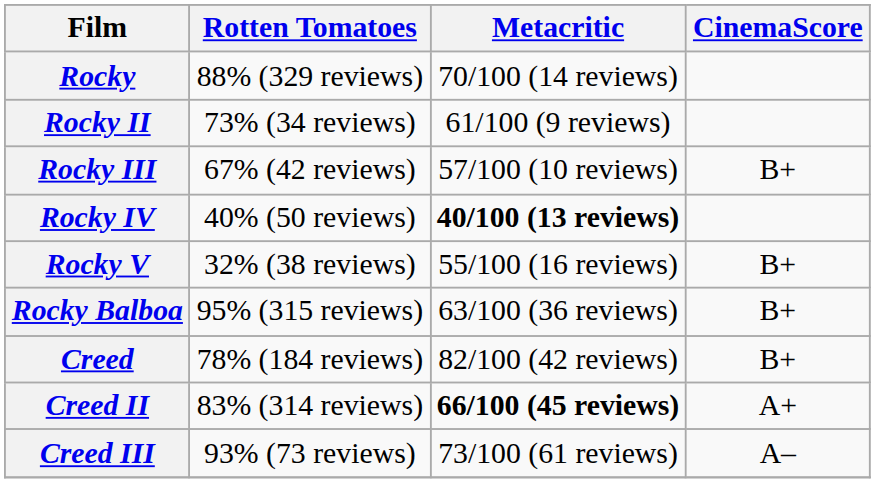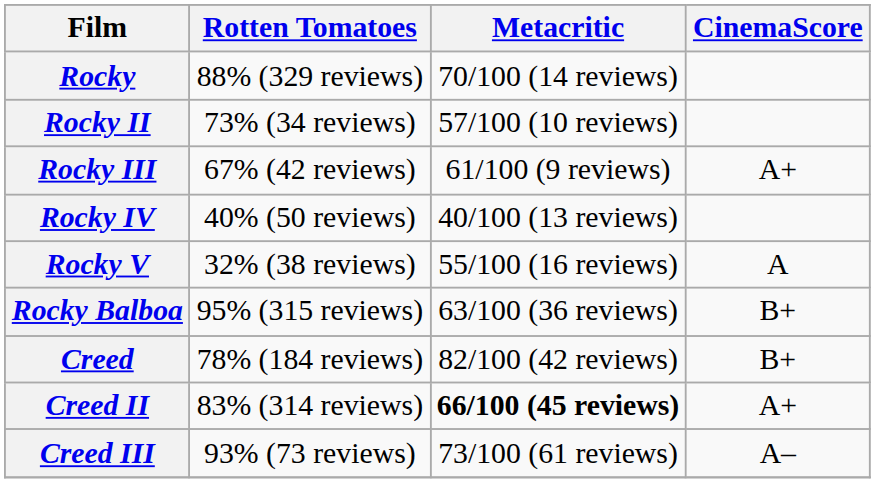 <table class="wikitable sortable" style="text-align:center;">
 <tr>
 <th>Film</th>
 <th><a href='#'>Rotten Tomatoes</a></th>
 <th><a href='#'>Metacritic</a></th>
 <th><a href='#'>CinemaScore</a></th>
 </tr>
 <tr>
 <th scope="row"><em><a href='#'>Rocky</a></em></th>
 <td>88% (329 reviews)</td>
 <td>70/100 (14 reviews)</td>
 <td></td>
 </tr>
 <tr>
 <th scope="row"><em><a href='#'>Rocky II</a></em></th>
 <td>73% (34 reviews)</td>
-<td>61/100 (9 reviews)</td>
+<td>57/100 (10 reviews)</td>
 <td></td>
 </tr>
 <tr>
 <th scope="row"><em><a href='#'>Rocky III</a></em></th>
 <td>67% (42 reviews)</td>
-<td>57/100 (10 reviews)</td>
-<td>B+</td>
+<td>61/100 (9 reviews)</td>
+<td>A+</td>
 </tr>
 <tr>
 <th scope="row"><em><a href='#'>Rocky IV</a></em></th>
 <td>40% (50 reviews)</td>
-<td><strong>40/100 (13 reviews)</strong></td>
+<td>40/100 (13 reviews)</td>
 <td></td>
 </tr>
 <tr>
 <th scope="row"><em><a href='#'>Rocky V</a></em></th>
 <td>32% (38 reviews)</td>
 <td>55/100 (16 reviews)</td>
-<td>B+</td>
+<td>A</td>
 </tr>
 <tr>
 <th scope="row"><em><a href='#'>Rocky Balboa</a></em></th>
 <td>95% (315 reviews)</td>
 <td>63/100 (36 reviews)</td>
 <td>B+</td>
 </tr>
 <tr>
 <th scope="row"><em><a href='#'>Creed</a></em></th>
 <td>78% (184 reviews)</td>
 <td>82/100 (42 reviews)</td>
 <td>B+</td>
 </tr>
 <tr>
 <th scope="row"><em><a href='#'>Creed II</a></em></th>
 <td>83% (314 reviews)</td>
 <td><strong>66/100 (45 reviews)</strong></td>
 <td>A+</td>
 </tr>
 <tr>
 <th scope="row"><em><a href='#'>Creed III</a></em></th>
 <td>93% (73 reviews)</td>
 <td>73/100 (61 reviews)</td>
 <td>A–</td>
 </tr>
 <tr>
 </tr>
 </table>
